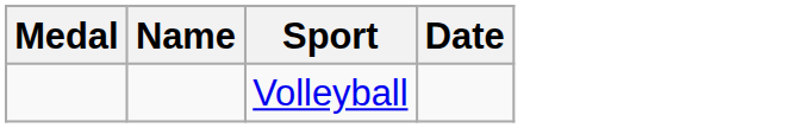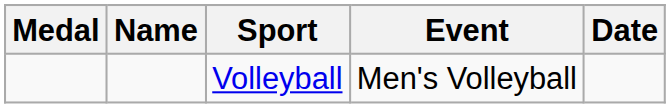 <table class="wikitable sortable" style="font-size: 95%;">
 <tr>
 <th>Medal</th>
 <th>Name</th>
 <th>Sport</th>
+<th>Event</th>
 <th>Date</th>
 </tr>
 <tr>
 <td></td>
 <td></td>
 <td><a href='#'>Volleyball</a></td>
+<td>Men's Volleyball</td>
 <td></td>
 </tr>
 </table>
